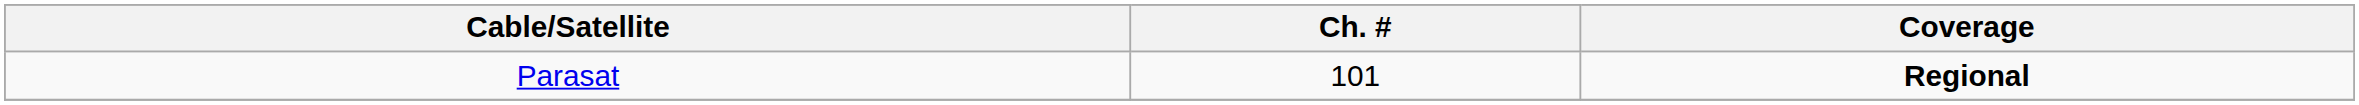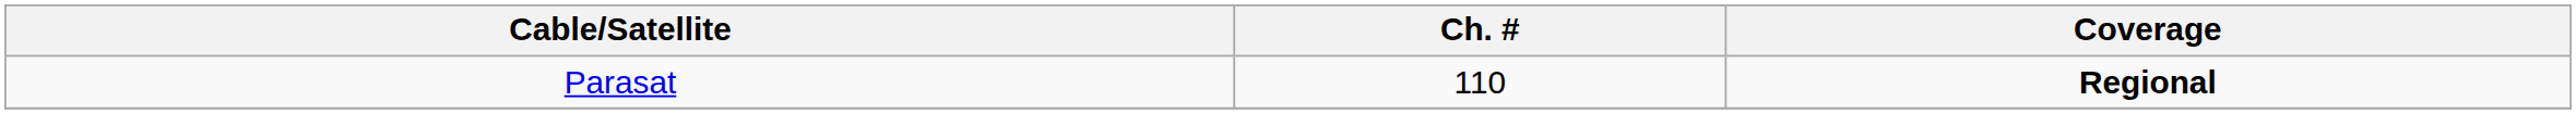 <table class="wikitable unsortable" style="width:100%; text-align:center;">
 <tr>
 <th>Cable/Satellite</th>
 <th>Ch. #</th>
 <th class="unsortable">Coverage</th>
 </tr>
 <tr>
 <td><a href='#'>Parasat</a></td>
-<td>101</td>
+<td>110</td>
 <td><strong>Regional</strong></td>
 </tr>
 <tr>
 </tr>
 </table>
